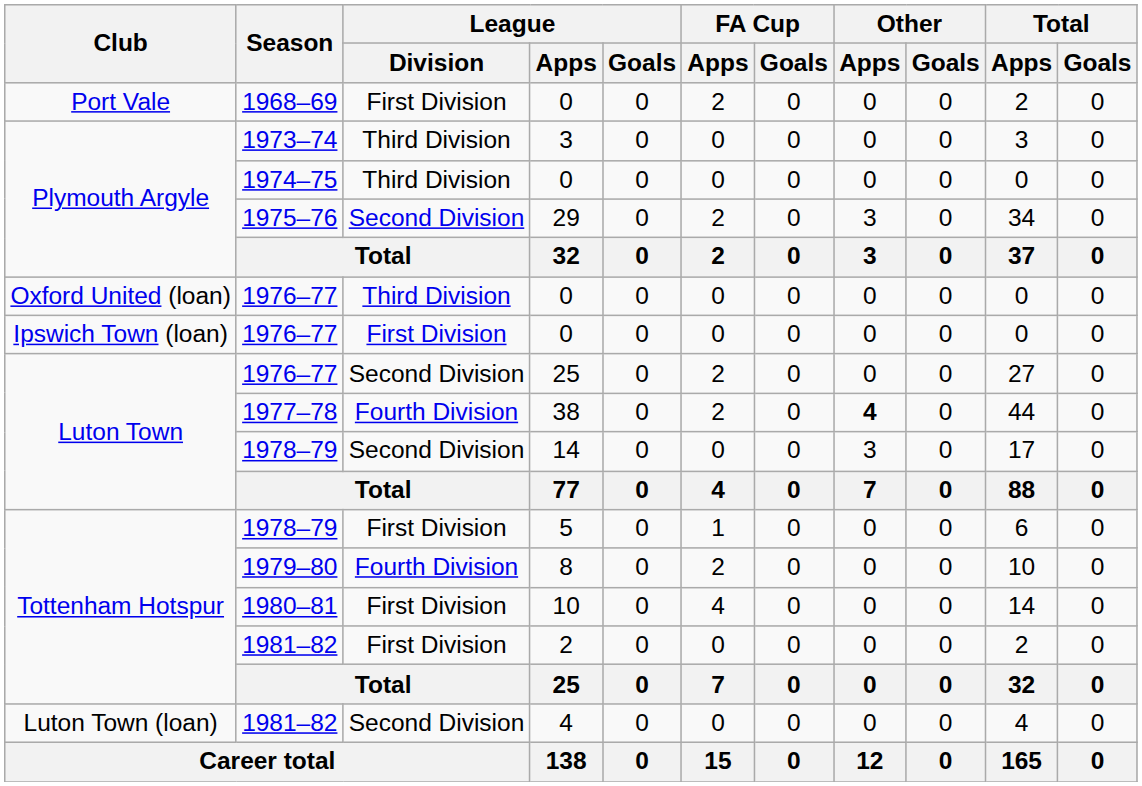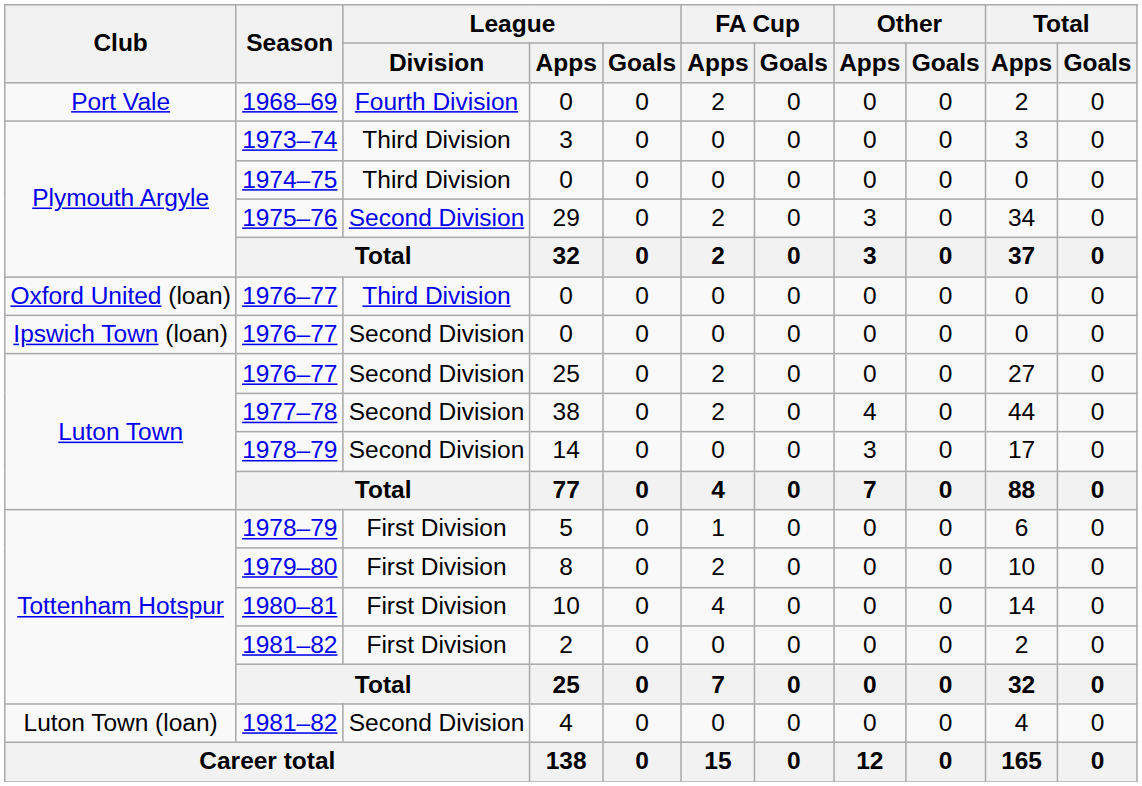 <table class="wikitable" style="text-align:center">
 <tr>
 <th rowspan="2">Club</th>
 <th rowspan="2">Season</th>
 <th colspan="3">League</th>
 <th colspan="2">FA Cup</th>
 <th colspan="2">Other</th>
 <th colspan="2">Total</th>
 </tr>
 <tr>
 <th>Division</th>
 <th>Apps</th>
 <th>Goals</th>
 <th>Apps</th>
 <th>Goals</th>
 <th>Apps</th>
 <th>Goals</th>
 <th>Apps</th>
 <th>Goals</th>
 </tr>
 <tr>
 <td><a href='#'>Port Vale</a></td>
 <td><a href='#'>1968–69</a></td>
-<td>First Division</td>
+<td><a href='#'>Fourth Division</a></td>
 <td>0</td>
 <td>0</td>
 <td>2</td>
 <td>0</td>
 <td>0</td>
 <td>0</td>
 <td>2</td>
 <td>0</td>
 </tr>
 <tr>
 <td rowspan="4"><a href='#'>Plymouth Argyle</a></td>
 <td><a href='#'>1973–74</a></td>
 <td>Third Division</td>
 <td>3</td>
 <td>0</td>
 <td>0</td>
 <td>0</td>
 <td>0</td>
 <td>0</td>
 <td>3</td>
 <td>0</td>
 </tr>
 <tr>
 <td><a href='#'>1974–75</a></td>
 <td>Third Division</td>
 <td>0</td>
 <td>0</td>
 <td>0</td>
 <td>0</td>
 <td>0</td>
 <td>0</td>
 <td>0</td>
 <td>0</td>
 </tr>
 <tr>
 <td><a href='#'>1975–76</a></td>
 <td><a href='#'>Second Division</a></td>
 <td>29</td>
 <td>0</td>
 <td>2</td>
 <td>0</td>
 <td>3</td>
 <td>0</td>
 <td>34</td>
 <td>0</td>
 </tr>
 <tr>
 <th colspan="2">Total</th>
 <th>32</th>
 <th>0</th>
 <th>2</th>
 <th>0</th>
 <th>3</th>
 <th>0</th>
 <th>37</th>
 <th>0</th>
 </tr>
 <tr>
 <td><a href='#'>Oxford United</a> (loan)</td>
 <td><a href='#'>1976–77</a></td>
 <td><a href='#'>Third Division</a></td>
 <td>0</td>
 <td>0</td>
 <td>0</td>
 <td>0</td>
 <td>0</td>
 <td>0</td>
 <td>0</td>
 <td>0</td>
 </tr>
 <tr>
 <td><a href='#'>Ipswich Town</a> (loan)</td>
 <td><a href='#'>1976–77</a></td>
-<td><a href='#'>First Division</a></td>
+<td>Second Division</td>
 <td>0</td>
 <td>0</td>
 <td>0</td>
 <td>0</td>
 <td>0</td>
 <td>0</td>
 <td>0</td>
 <td>0</td>
 </tr>
 <tr>
 <td rowspan="4"><a href='#'>Luton Town</a></td>
 <td><a href='#'>1976–77</a></td>
 <td>Second Division</td>
 <td>25</td>
 <td>0</td>
 <td>2</td>
 <td>0</td>
 <td>0</td>
 <td>0</td>
 <td>27</td>
 <td>0</td>
 </tr>
 <tr>
 <td><a href='#'>1977–78</a></td>
-<td><a href='#'>Fourth Division</a></td>
+<td>Second Division</td>
 <td>38</td>
 <td>0</td>
 <td>2</td>
 <td>0</td>
-<td><strong>4</strong></td>
+<td>4</td>
 <td>0</td>
 <td>44</td>
 <td>0</td>
 </tr>
 <tr>
 <td><a href='#'>1978–79</a></td>
 <td>Second Division</td>
 <td>14</td>
 <td>0</td>
 <td>0</td>
 <td>0</td>
 <td>3</td>
 <td>0</td>
 <td>17</td>
 <td>0</td>
 </tr>
 <tr>
 <th colspan="2">Total</th>
 <th>77</th>
 <th>0</th>
 <th>4</th>
 <th>0</th>
 <th>7</th>
 <th>0</th>
 <th>88</th>
 <th>0</th>
 </tr>
 <tr>
 <td rowspan="5"><a href='#'>Tottenham Hotspur</a></td>
 <td><a href='#'>1978–79</a></td>
 <td>First Division</td>
 <td>5</td>
 <td>0</td>
 <td>1</td>
 <td>0</td>
 <td>0</td>
 <td>0</td>
 <td>6</td>
 <td>0</td>
 </tr>
 <tr>
 <td><a href='#'>1979–80</a></td>
-<td><a href='#'>Fourth Division</a></td>
+<td>First Division</td>
 <td>8</td>
 <td>0</td>
 <td>2</td>
 <td>0</td>
 <td>0</td>
 <td>0</td>
 <td>10</td>
 <td>0</td>
 </tr>
 <tr>
 <td><a href='#'>1980–81</a></td>
 <td>First Division</td>
 <td>10</td>
 <td>0</td>
 <td>4</td>
 <td>0</td>
 <td>0</td>
 <td>0</td>
 <td>14</td>
 <td>0</td>
 </tr>
 <tr>
 <td><a href='#'>1981–82</a></td>
 <td>First Division</td>
 <td>2</td>
 <td>0</td>
 <td>0</td>
 <td>0</td>
 <td>0</td>
 <td>0</td>
 <td>2</td>
 <td>0</td>
 </tr>
 <tr>
 <th colspan="2">Total</th>
 <th>25</th>
 <th>0</th>
 <th>7</th>
 <th>0</th>
 <th>0</th>
 <th>0</th>
 <th>32</th>
 <th>0</th>
 </tr>
 <tr>
 <td>Luton Town (loan)</td>
 <td><a href='#'>1981–82</a></td>
 <td>Second Division</td>
 <td>4</td>
 <td>0</td>
 <td>0</td>
 <td>0</td>
 <td>0</td>
 <td>0</td>
 <td>4</td>
 <td>0</td>
 </tr>
 <tr>
 <th colspan="3">Career total</th>
 <th>138</th>
 <th>0</th>
 <th>15</th>
 <th>0</th>
 <th>12</th>
 <th>0</th>
 <th>165</th>
 <th>0</th>
 </tr>
 </table>
